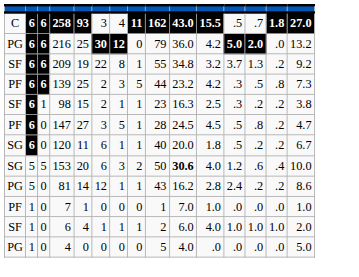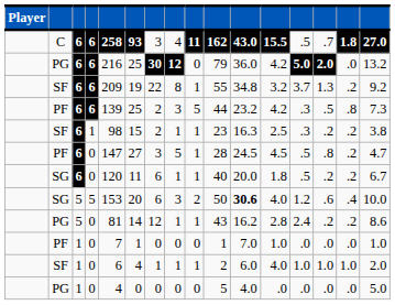 <table class="wikitable sortable" style="font-size: 95%; text-align:right;">
 <tr>
+<th style="background:#0057B7; color:#FFFFFF; border-top:#010101 3px solid; border-bottom:#010101 3px solid;">Player</th>
 <th style="background:#0057B7; color:#FFFFFF; border-top:#010101 3px solid; border-bottom:#010101 3px solid;"></th>
 <th style="background:#0057B7; color:#FFFFFF; border-top:#010101 3px solid; border-bottom:#010101 3px solid;"></th>
 <th style="background:#0057B7; color:#FFFFFF; border-top:#010101 3px solid; border-bottom:#010101 3px solid;"></th>
 <th style="background:#0057B7; color:#FFFFFF; border-top:#010101 3px solid; border-bottom:#010101 3px solid;"></th>
 <th style="background:#0057B7; color:#FFFFFF; border-top:#010101 3px solid; border-bottom:#010101 3px solid;"></th>
 <th style="background:#0057B7; color:#FFFFFF; border-top:#010101 3px solid; border-bottom:#010101 3px solid;"></th>
 <th style="background:#0057B7; color:#FFFFFF; border-top:#010101 3px solid; border-bottom:#010101 3px solid;"></th>
 <th style="background:#0057B7; color:#FFFFFF; border-top:#010101 3px solid; border-bottom:#010101 3px solid;"></th>
 <th style="background:#0057B7; color:#FFFFFF; border-top:#010101 3px solid; border-bottom:#010101 3px solid;"></th>
 <th style="background:#0057B7; color:#FFFFFF; border-top:#010101 3px solid; border-bottom:#010101 3px solid;"></th>
 <th style="background:#0057B7; color:#FFFFFF; border-top:#010101 3px solid; border-bottom:#010101 3px solid;"></th>
 <th style="background:#0057B7; color:#FFFFFF; border-top:#010101 3px solid; border-bottom:#010101 3px solid;"></th>
 <th style="background:#0057B7; color:#FFFFFF; border-top:#010101 3px solid; border-bottom:#010101 3px solid;"></th>
 <th style="background:#0057B7; color:#FFFFFF; border-top:#010101 3px solid; border-bottom:#010101 3px solid;"></th>
 <th style="background:#0057B7; color:#FFFFFF; border-top:#010101 3px solid; border-bottom:#010101 3px solid;"></th>
 </tr>
 <tr>
+<td style="text-align:left;"></td>
 <td style="text-align:center;">C</td>
 <td style="background:#010101; color:#FFFFFF;"><strong>6</strong></td>
 <td style="background:#010101; color:#FFFFFF;"><strong>6</strong></td>
 <td style="background:#010101; color:#FFFFFF;"><strong>258</strong></td>
 <td style="background:#010101; color:#FFFFFF;"><strong>93</strong></td>
 <td>3</td>
 <td>4</td>
 <td style="background:#010101; color:#FFFFFF;"><strong>11</strong></td>
 <td style="background:#010101; color:#FFFFFF;"><strong>162</strong></td>
 <td style="background:#010101; color:#FFFFFF;"><strong>43.0</strong></td>
 <td style="background:#010101; color:#FFFFFF;"><strong>15.5</strong></td>
 <td>.5</td>
 <td>.7</td>
 <td style="background:#010101; color:#FFFFFF;"><strong>1.8</strong></td>
 <td style="background:#010101; color:#FFFFFF;"><strong>27.0</strong></td>
 </tr>
 <tr>
+<td style="text-align:left;"></td>
 <td style="text-align:center;">PG</td>
 <td style="background:#010101; color:#FFFFFF;"><strong>6</strong></td>
 <td style="background:#010101; color:#FFFFFF;"><strong>6</strong></td>
 <td>216</td>
 <td>25</td>
 <td style="background:#010101; color:#FFFFFF;"><strong>30</strong></td>
 <td style="background:#010101; color:#FFFFFF;"><strong>12</strong></td>
 <td>0</td>
 <td>79</td>
 <td>36.0</td>
 <td>4.2</td>
 <td style="background:#010101; color:#FFFFFF;"><strong>5.0</strong></td>
 <td style="background:#010101; color:#FFFFFF;"><strong>2.0</strong></td>
 <td>.0</td>
 <td>13.2</td>
 </tr>
 <tr>
+<td style="text-align:left;"></td>
 <td style="text-align:center;">SF</td>
 <td style="background:#010101; color:#FFFFFF;"><strong>6</strong></td>
 <td style="background:#010101; color:#FFFFFF;"><strong>6</strong></td>
 <td>209</td>
 <td>19</td>
 <td>22</td>
 <td>8</td>
 <td>1</td>
 <td>55</td>
 <td>34.8</td>
 <td>3.2</td>
 <td>3.7</td>
 <td>1.3</td>
 <td>.2</td>
 <td>9.2</td>
 </tr>
 <tr>
+<td style="text-align:left;"></td>
 <td style="text-align:center;">PF</td>
 <td style="background:#010101; color:#FFFFFF;"><strong>6</strong></td>
 <td style="background:#010101; color:#FFFFFF;"><strong>6</strong></td>
 <td>139</td>
 <td>25</td>
 <td>2</td>
 <td>3</td>
 <td>5</td>
 <td>44</td>
 <td>23.2</td>
 <td>4.2</td>
 <td>.3</td>
 <td>.5</td>
 <td>.8</td>
 <td>7.3</td>
 </tr>
 <tr>
+<td style="text-align:left;"></td>
 <td style="text-align:center;">SF</td>
 <td style="background:#010101; color:#FFFFFF;"><strong>6</strong></td>
 <td>1</td>
 <td>98</td>
 <td>15</td>
 <td>2</td>
 <td>1</td>
 <td>1</td>
 <td>23</td>
 <td>16.3</td>
 <td>2.5</td>
 <td>.3</td>
 <td>.2</td>
 <td>.2</td>
 <td>3.8</td>
 </tr>
 <tr>
+<td style="text-align:left;"></td>
 <td style="text-align:center;">PF</td>
 <td style="background:#010101; color:#FFFFFF;"><strong>6</strong></td>
 <td>0</td>
 <td>147</td>
 <td>27</td>
 <td>3</td>
 <td>5</td>
 <td>1</td>
 <td>28</td>
 <td>24.5</td>
 <td>4.5</td>
 <td>.5</td>
 <td>.8</td>
 <td>.2</td>
 <td>4.7</td>
 </tr>
 <tr>
+<td style="text-align:left;"></td>
 <td style="text-align:center;">SG</td>
 <td style="background:#010101; color:#FFFFFF;"><strong>6</strong></td>
 <td>0</td>
 <td>120</td>
 <td>11</td>
 <td>6</td>
 <td>1</td>
 <td>1</td>
 <td>40</td>
 <td>20.0</td>
 <td>1.8</td>
 <td>.5</td>
 <td>.2</td>
 <td>.2</td>
 <td>6.7</td>
 </tr>
 <tr>
+<td style="text-align:left;"></td>
 <td style="text-align:center;">SG</td>
 <td>5</td>
 <td>5</td>
 <td>153</td>
 <td>20</td>
 <td>6</td>
 <td>3</td>
 <td>2</td>
 <td>50</td>
 <td><strong>30.6</strong></td>
 <td>4.0</td>
 <td>1.2</td>
 <td>.6</td>
 <td>.4</td>
 <td>10.0</td>
 </tr>
 <tr>
+<td style="text-align:left;"></td>
 <td style="text-align:center;">PG</td>
 <td>5</td>
 <td>0</td>
 <td>81</td>
 <td>14</td>
 <td>12</td>
 <td>1</td>
 <td>1</td>
 <td>43</td>
 <td>16.2</td>
 <td>2.8</td>
 <td>2.4</td>
 <td>.2</td>
 <td>.2</td>
 <td>8.6</td>
 </tr>
 <tr>
+<td style="text-align:left;"></td>
 <td style="text-align:center;">PF</td>
 <td>1</td>
 <td>0</td>
 <td>7</td>
 <td>1</td>
 <td>0</td>
 <td>0</td>
 <td>0</td>
 <td>1</td>
 <td>7.0</td>
 <td>1.0</td>
 <td>.0</td>
 <td>.0</td>
 <td>.0</td>
 <td>1.0</td>
 </tr>
 <tr>
+<td style="text-align:left;"></td>
 <td style="text-align:center;">SF</td>
 <td>1</td>
 <td>0</td>
 <td>6</td>
 <td>4</td>
 <td>1</td>
 <td>1</td>
 <td>1</td>
 <td>2</td>
 <td>6.0</td>
 <td>4.0</td>
 <td>1.0</td>
 <td>1.0</td>
 <td>1.0</td>
 <td>2.0</td>
 </tr>
 <tr>
+<td style="text-align:left;"></td>
 <td style="text-align:center;">PG</td>
 <td>1</td>
 <td>0</td>
 <td>4</td>
 <td>0</td>
 <td>0</td>
 <td>0</td>
 <td>0</td>
 <td>5</td>
 <td>4.0</td>
 <td>.0</td>
 <td>.0</td>
 <td>.0</td>
 <td>.0</td>
 <td>5.0</td>
 </tr>
 </table>
